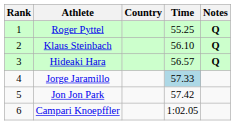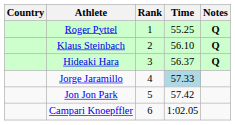 <table class="wikitable sortable" style="text-align:center">
 <tr>
+<th>Country</th>
+<th>Athlete</th>
 <th>Rank</th>
-<th>Athlete</th>
-<th>Country</th>
 <th>Time</th>
 <th>Notes</th>
 </tr>
 <tr bgcolor=ccffcc>
+<td align=left></td>
+<td><a href='#'>Roger Pyttel</a></td>
 <td>1</td>
-<td><a href='#'>Roger Pyttel</a></td>
-<td align=left></td>
 <td>55.25</td>
 <td><strong>Q </strong></td>
 </tr>
 <tr bgcolor=ccffcc>
+<td align=left></td>
+<td><a href='#'>Klaus Steinbach</a></td>
 <td>2</td>
-<td><a href='#'>Klaus Steinbach</a></td>
-<td align=left></td>
 <td>56.10</td>
 <td><strong>Q </strong></td>
 </tr>
 <tr bgcolor=ccffcc>
+<td align=left></td>
+<td><a href='#'>Hideaki Hara</a></td>
 <td>3</td>
-<td><a href='#'>Hideaki Hara</a></td>
-<td align=left></td>
-<td>56.57</td>
+<td>56.37</td>
 <td><strong>Q </strong></td>
 </tr>
 <tr>
+<td align=left></td>
+<td><a href='#'>Jorge Jaramillo</a></td>
 <td>4</td>
-<td><a href='#'>Jorge Jaramillo</a></td>
-<td align=left></td>
 <td style="background: lightblue;">57.33</td>
 <td><strong> </strong></td>
 </tr>
 <tr>
+<td align=left></td>
+<td><a href='#'>Jon Jon Park</a></td>
 <td>5</td>
-<td><a href='#'>Jon Jon Park</a></td>
-<td align=left></td>
 <td>57.42</td>
 <td><strong> </strong></td>
 </tr>
 <tr>
+<td align=left></td>
+<td><a href='#'>Campari Knoepffler</a></td>
 <td>6</td>
-<td><a href='#'>Campari Knoepffler</a></td>
-<td align=left></td>
 <td>1:02.05</td>
 <td><strong> </strong></td>
 </tr>
 </table>
